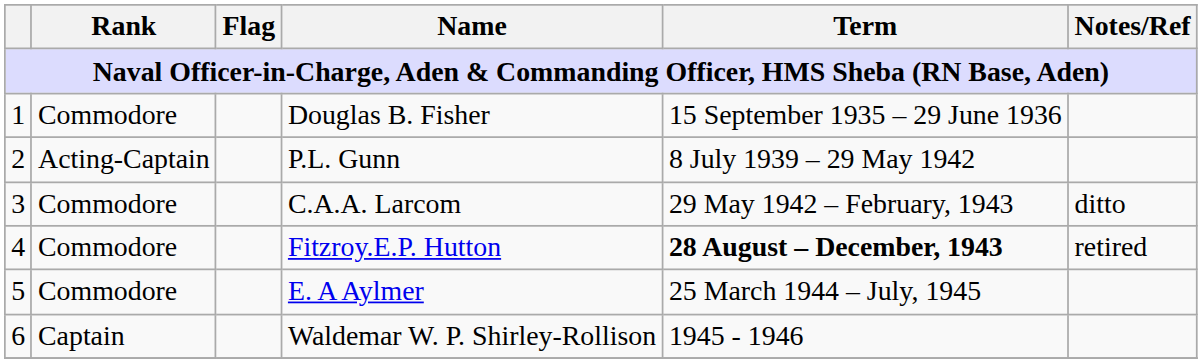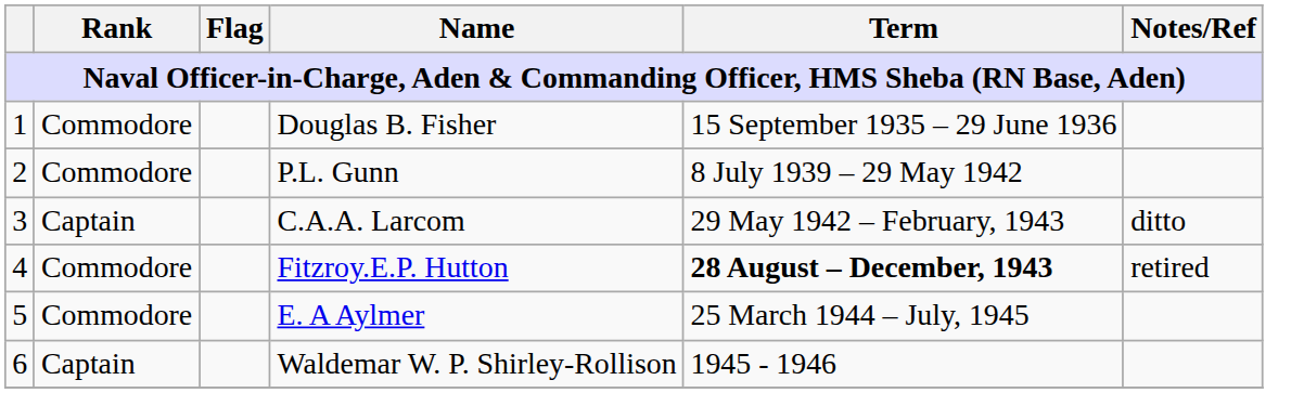 <table class="wikitable">
 <tr>
 <th></th>
 <th>Rank</th>
 <th>Flag</th>
 <th>Name</th>
 <th>Term</th>
 <th>Notes/Ref</th>
 </tr>
 <tr>
 <td colspan="6" align="center" style="background:#dcdcfe;"><strong>Naval Officer-in-Charge, Aden & Commanding Officer, HMS Sheba (RN Base, Aden)</strong></td>
 </tr>
 <tr>
 <td>1</td>
 <td>Commodore</td>
 <td></td>
 <td>Douglas B. Fisher</td>
 <td>15 September 1935 – 29 June 1936</td>
 <td></td>
 </tr>
 <tr>
 <td>2</td>
-<td>Acting-Captain</td>
+<td>Commodore</td>
 <td></td>
 <td>P.L. Gunn</td>
 <td>8 July 1939 – 29 May 1942</td>
 <td></td>
 </tr>
 <tr>
 <td>3</td>
-<td>Commodore</td>
+<td>Captain</td>
 <td></td>
 <td>C.A.A. Larcom</td>
 <td>29 May 1942 – February, 1943</td>
 <td>ditto</td>
 </tr>
 <tr>
 <td>4</td>
 <td>Commodore</td>
 <td></td>
 <td><a href='#'>Fitzroy.E.P. Hutton</a></td>
 <td><strong>28 August – December, 1943</strong></td>
 <td>retired</td>
 </tr>
 <tr>
 <td>5</td>
 <td>Commodore</td>
 <td></td>
 <td><a href='#'>E. A Aylmer</a></td>
 <td>25 March 1944 – July, 1945</td>
 <td></td>
 </tr>
 <tr>
 <td>6</td>
 <td>Captain</td>
 <td></td>
 <td>Waldemar W. P. Shirley-Rollison</td>
 <td>1945 - 1946</td>
 <td></td>
 </tr>
 <tr>
 </tr>
 </table>
